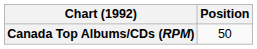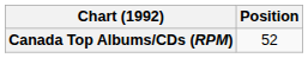 <table class="wikitable plainrowheaders" style="text-align:center">
 <tr>
 <th scope="col">Chart (1992)</th>
 <th scope="col">Position</th>
 </tr>
 <tr>
 <th scope="row">Canada Top Albums/CDs (<em>RPM</em>)</th>
-<td>50</td>
+<td>52</td>
 </tr>
 </table>
